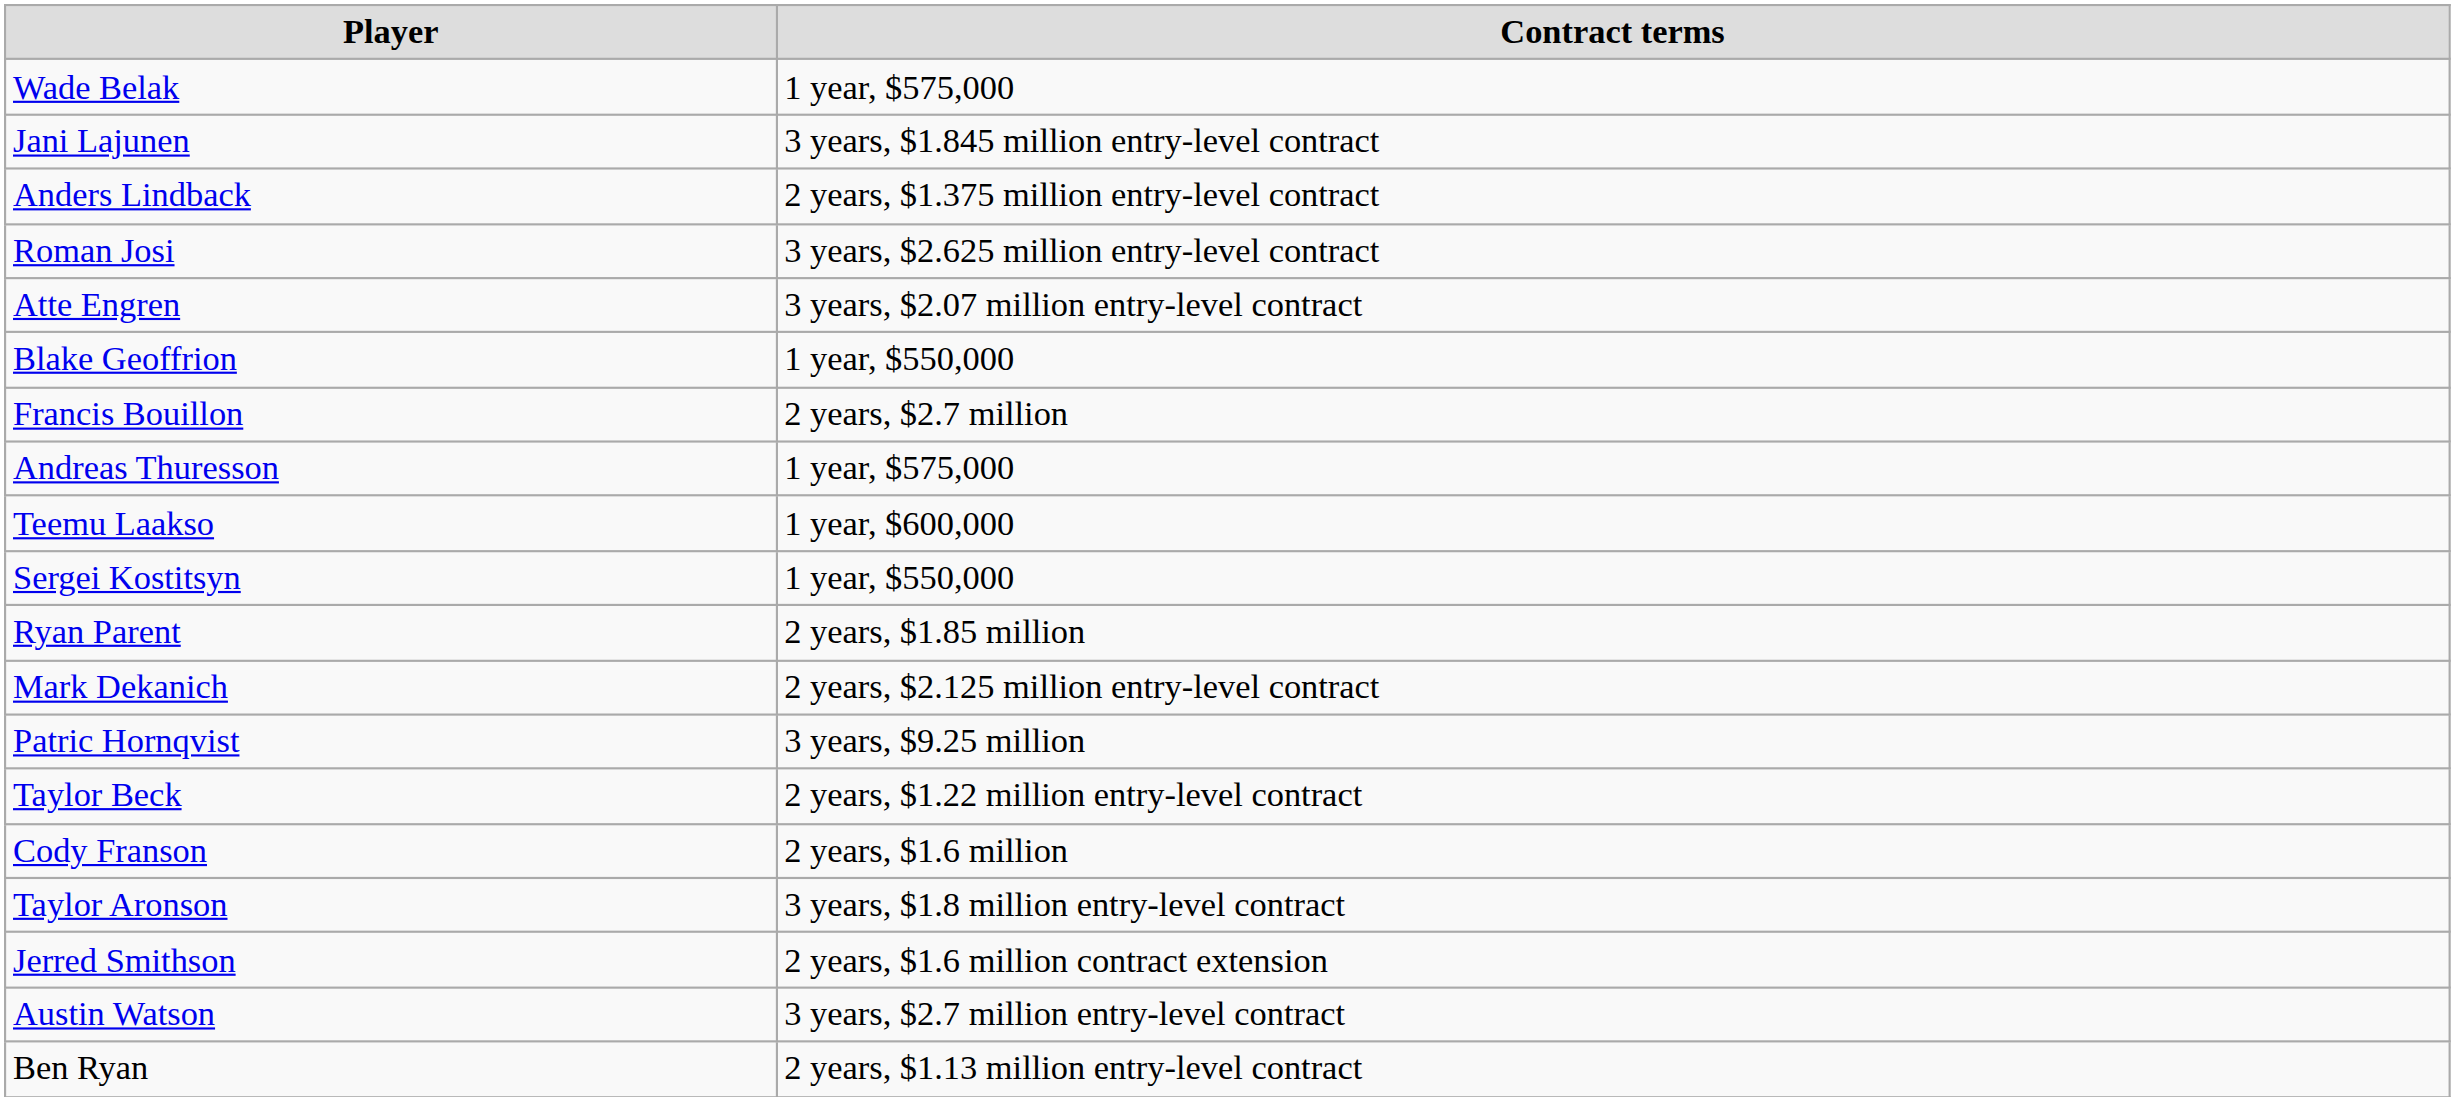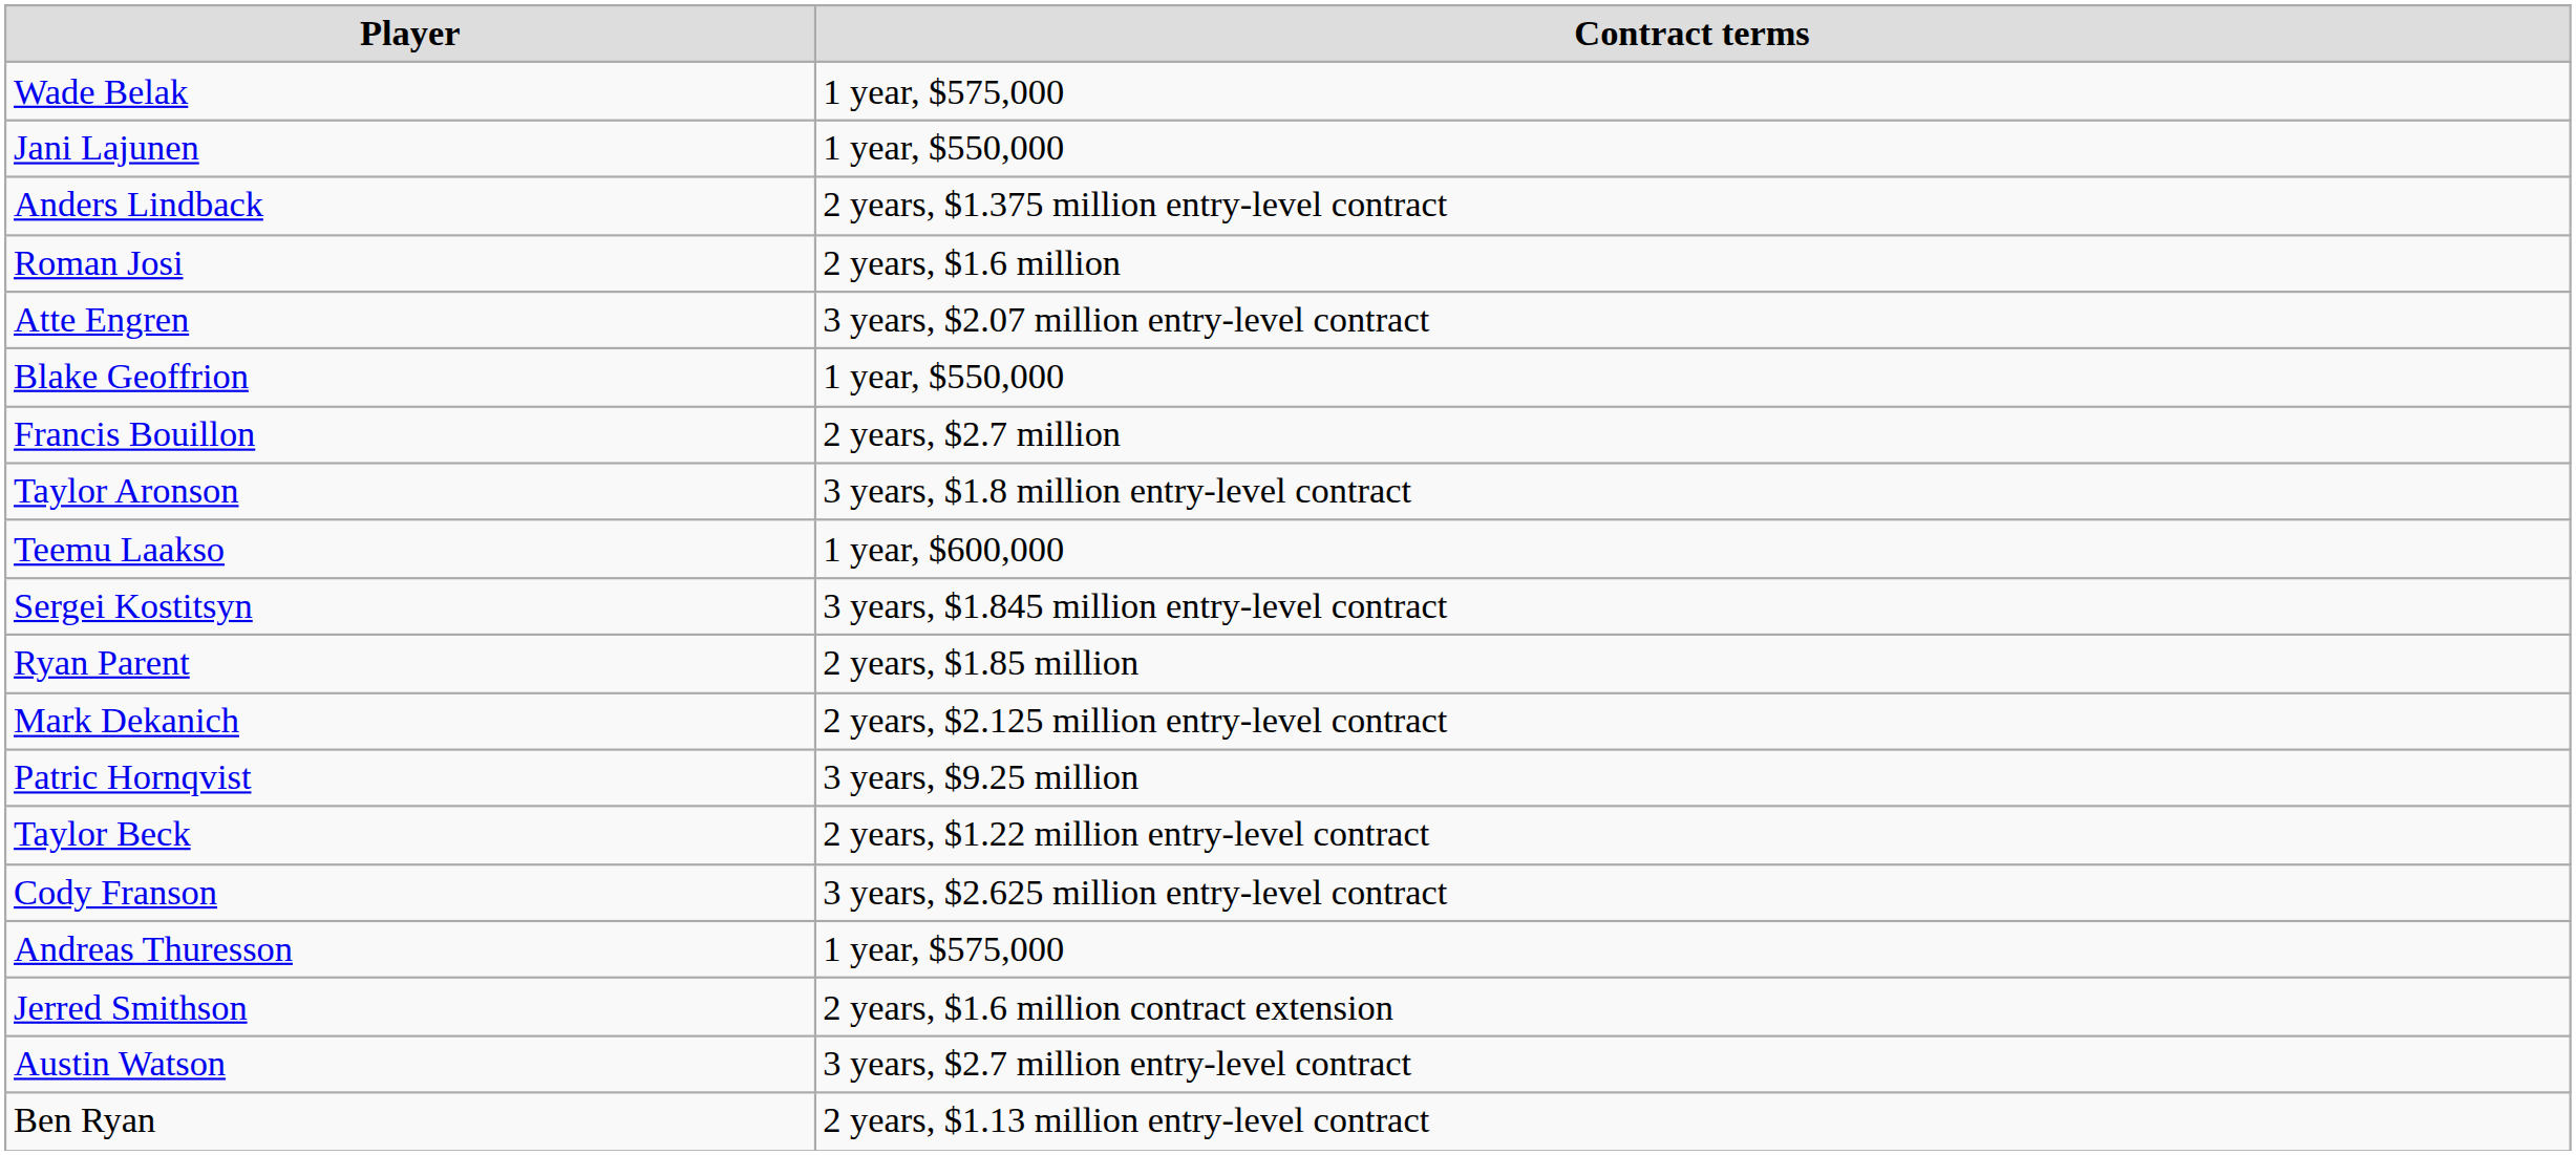 <table class="wikitable" width=90%>
 <tr align="center"  bgcolor="#dddddd">
 <td><strong>Player</strong></td>
 <td><strong>Contract terms</strong></td>
 </tr>
 <tr>
 <td><a href='#'>Wade Belak</a></td>
 <td>1 year, $575,000</td>
 </tr>
 <tr>
 <td><a href='#'>Jani Lajunen</a></td>
-<td>3 years, $1.845 million entry-level contract</td>
+<td>1 year, $550,000</td>
 </tr>
 <tr>
 <td><a href='#'>Anders Lindback</a></td>
 <td>2 years, $1.375 million entry-level contract</td>
 </tr>
 <tr>
 <td><a href='#'>Roman Josi</a></td>
-<td>3 years, $2.625 million entry-level contract</td>
+<td>2 years, $1.6 million</td>
 </tr>
 <tr>
 <td><a href='#'>Atte Engren</a></td>
 <td>3 years, $2.07 million entry-level contract</td>
 </tr>
 <tr>
 <td><a href='#'>Blake Geoffrion</a></td>
 <td>1 year, $550,000</td>
 </tr>
 <tr>
 <td><a href='#'>Francis Bouillon</a></td>
 <td>2 years, $2.7 million</td>
 </tr>
 <tr>
-<td><a href='#'>Andreas Thuresson</a></td>
-<td>1 year, $575,000</td>
+<td><a href='#'>Taylor Aronson</a></td>
+<td>3 years, $1.8 million entry-level contract</td>
 </tr>
 <tr>
 <td><a href='#'>Teemu Laakso</a></td>
 <td>1 year, $600,000</td>
 </tr>
 <tr>
 <td><a href='#'>Sergei Kostitsyn</a></td>
-<td>1 year, $550,000</td>
+<td>3 years, $1.845 million entry-level contract</td>
 </tr>
 <tr>
 <td><a href='#'>Ryan Parent</a></td>
 <td>2 years, $1.85 million</td>
 </tr>
 <tr>
 <td><a href='#'>Mark Dekanich</a></td>
 <td>2 years, $2.125 million entry-level contract</td>
 </tr>
 <tr>
 <td><a href='#'>Patric Hornqvist</a></td>
 <td>3 years, $9.25 million</td>
 </tr>
 <tr>
 <td><a href='#'>Taylor Beck</a></td>
 <td>2 years, $1.22 million entry-level contract</td>
 </tr>
 <tr>
 <td><a href='#'>Cody Franson</a></td>
-<td>2 years, $1.6 million</td>
+<td>3 years, $2.625 million entry-level contract</td>
 </tr>
 <tr>
-<td><a href='#'>Taylor Aronson</a></td>
-<td>3 years, $1.8 million entry-level contract</td>
+<td><a href='#'>Andreas Thuresson</a></td>
+<td>1 year, $575,000</td>
 </tr>
 <tr>
 <td><a href='#'>Jerred Smithson</a></td>
 <td>2 years, $1.6 million contract extension</td>
 </tr>
 <tr>
 <td><a href='#'>Austin Watson</a></td>
 <td>3 years, $2.7 million entry-level contract</td>
 </tr>
 <tr>
 <td>Ben Ryan</td>
 <td>2 years, $1.13 million entry-level contract</td>
 </tr>
 </table>
